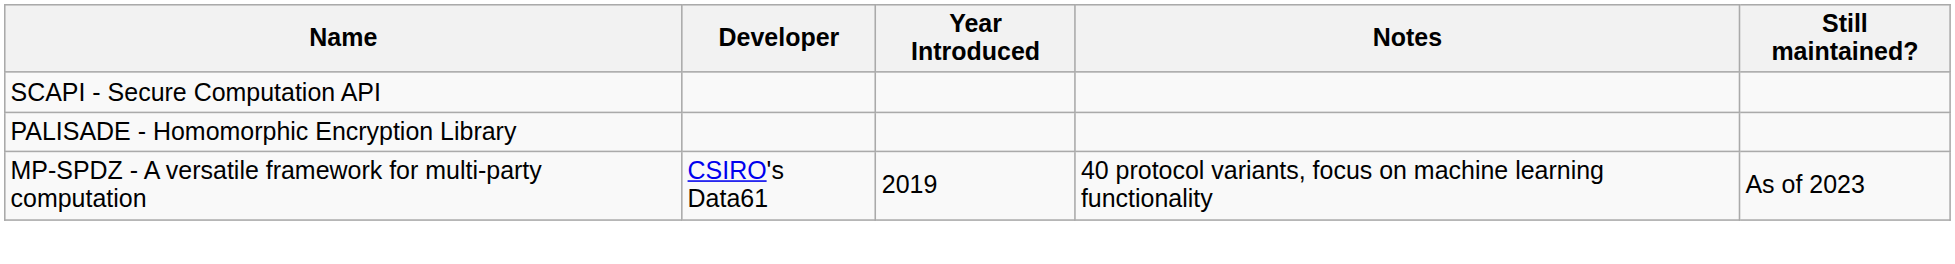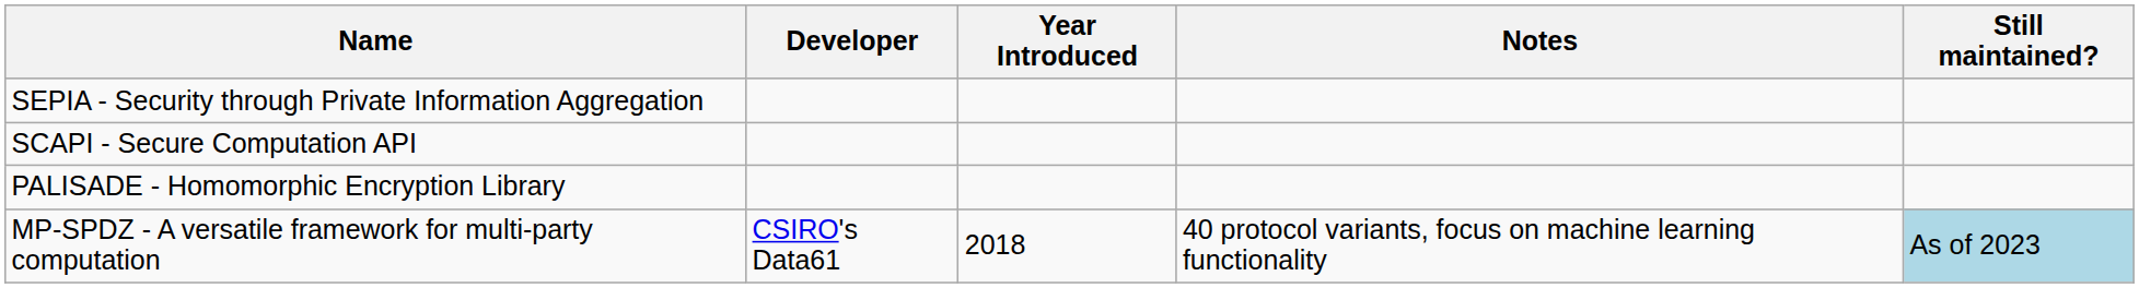 <table class="sortable wikitable" style="text-align: left">
 <tr>
 <th>Name</th>
 <th>Developer</th>
 <th>Year Introduced</th>
 <th>Notes</th>
 <th>Still maintained?</th>
+</tr>
+<tr>
+<td>SEPIA - Security through Private Information Aggregation</td>
+<td></td>
+<td></td>
+<td></td>
+<td></td>
 </tr>
 <tr>
 <td>SCAPI - Secure Computation API</td>
 <td></td>
 <td></td>
 <td></td>
 <td></td>
 </tr>
 <tr>
 <td>PALISADE - Homomorphic Encryption Library</td>
 <td></td>
 <td></td>
 <td></td>
 <td></td>
 </tr>
 <tr>
 <td>MP-SPDZ - A versatile framework for multi-party computation </td>
 <td><a href='#'>CSIRO</a>'s Data61</td>
-<td>2019</td>
+<td>2018</td>
 <td>40 protocol variants, focus on machine learning functionality</td>
-<td>As of 2023</td>
+<td style="background: lightblue;">As of 2023</td>
 </tr>
 </table>
